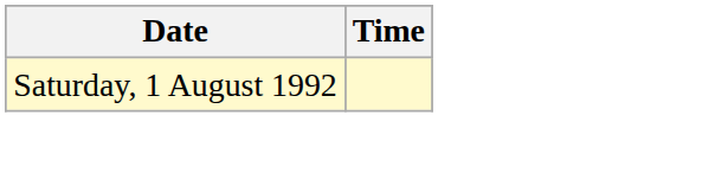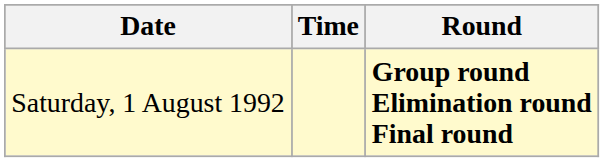 <table class="wikitable">
 <tr>
 <th>Date</th>
 <th>Time</th>
+<th>Round</th>
 </tr>
 <tr style=background:lemonchiffon>
 <td>Saturday, 1 August 1992</td>
 <td></td>
+<td><strong>Group round</strong><br><strong>Elimination round</strong><br><strong>Final round</strong></td>
 </tr>
 </table>
